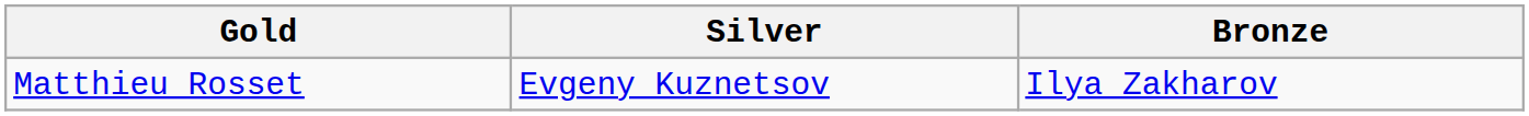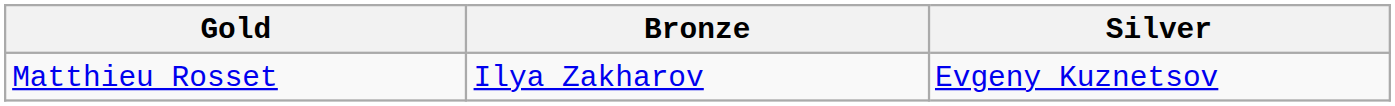 <table class="wikitable">
 <tr>
 <th width=200 bgcolor=gold>Gold</th>
+<th width=200 bgcolor=CC9966>Bronze</th>
 <th width=200 bgcolor=silver>Silver</th>
-<th width=200 bgcolor=CC9966>Bronze</th>
 </tr>
 <tr>
 <td><a href='#'>Matthieu Rosset</a> <br> </td>
+<td><a href='#'>Ilya Zakharov</a> <br> </td>
 <td><a href='#'>Evgeny Kuznetsov</a> <br> </td>
-<td><a href='#'>Ilya Zakharov</a> <br> </td>
 </tr>
 </table>
